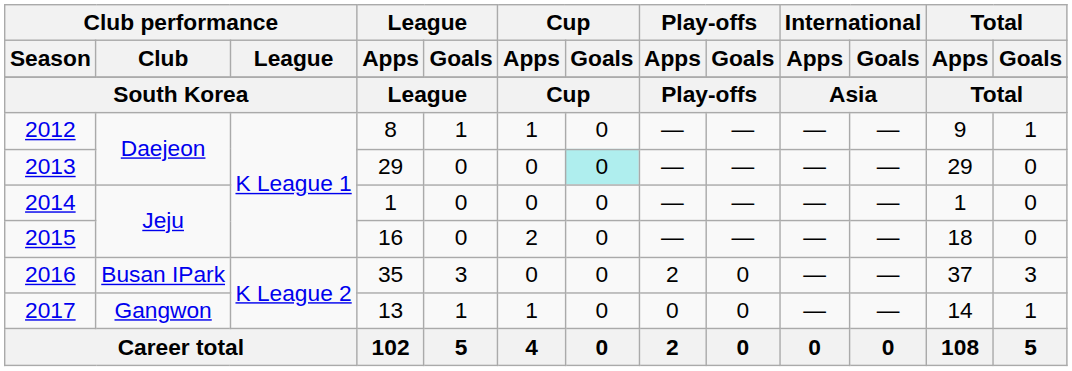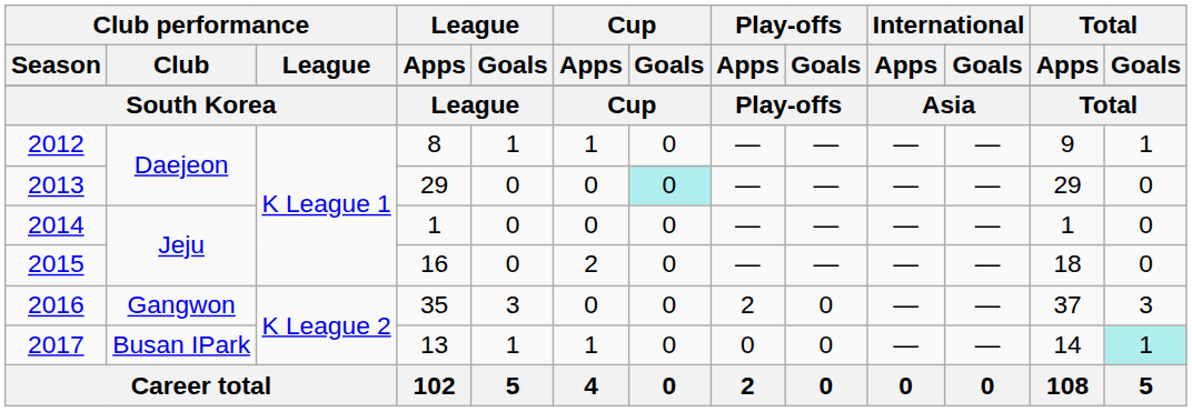 <table class="wikitable" style="text-align:center">
 <tr>
 <th colspan=3>Club performance</th>
 <th colspan=2>League</th>
 <th colspan=2>Cup</th>
 <th colspan=2>Play-offs</th>
 <th colspan=2>International</th>
 <th colspan=2>Total</th>
 </tr>
 <tr>
 <th>Season</th>
 <th>Club</th>
 <th>League</th>
 <th>Apps</th>
 <th>Goals</th>
 <th>Apps</th>
 <th>Goals</th>
 <th>Apps</th>
 <th>Goals</th>
 <th>Apps</th>
 <th>Goals</th>
 <th>Apps</th>
 <th>Goals</th>
 </tr>
 <tr>
 </tr>
 <tr>
 <th colspan=3>South Korea</th>
 <th colspan=2>League</th>
 <th colspan=2>Cup</th>
 <th colspan=2>Play-offs</th>
 <th colspan=2>Asia</th>
 <th colspan=2>Total</th>
 </tr>
 <tr>
 <td><a href='#'>2012</a></td>
 <td rowspan="2"><a href='#'>Daejeon</a></td>
 <td rowspan="4"><a href='#'>K League 1</a></td>
 <td>8</td>
 <td>1</td>
 <td>1</td>
 <td>0</td>
 <td>—</td>
 <td>—</td>
 <td>—</td>
 <td>—</td>
 <td>9</td>
 <td>1</td>
 </tr>
 <tr>
 <td><a href='#'>2013</a></td>
 <td>29</td>
 <td>0</td>
 <td>0</td>
 <td style="background: paleturquoise;">0</td>
 <td>—</td>
 <td>—</td>
 <td>—</td>
 <td>—</td>
 <td>29</td>
 <td>0</td>
 </tr>
 <tr>
 <td><a href='#'>2014</a></td>
 <td rowspan="2"><a href='#'>Jeju</a></td>
 <td>1</td>
 <td>0</td>
 <td>0</td>
 <td>0</td>
 <td>—</td>
 <td>—</td>
 <td>—</td>
 <td>—</td>
 <td>1</td>
 <td>0</td>
 </tr>
 <tr>
 <td><a href='#'>2015</a></td>
 <td>16</td>
 <td>0</td>
 <td>2</td>
 <td>0</td>
 <td>—</td>
 <td>—</td>
 <td>—</td>
 <td>—</td>
 <td>18</td>
 <td>0</td>
 </tr>
 <tr>
 <td><a href='#'>2016</a></td>
-<td><a href='#'>Busan IPark</a></td>
+<td><a href='#'>Gangwon</a></td>
 <td rowspan="2"><a href='#'>K League 2</a></td>
 <td>35</td>
 <td>3</td>
 <td>0</td>
 <td>0</td>
 <td>2</td>
 <td>0</td>
 <td>—</td>
 <td>—</td>
 <td>37</td>
 <td>3</td>
 </tr>
 <tr>
 <td><a href='#'>2017</a></td>
-<td><a href='#'>Gangwon</a></td>
+<td><a href='#'>Busan IPark</a></td>
 <td>13</td>
 <td>1</td>
 <td>1</td>
 <td>0</td>
 <td>0</td>
 <td>0</td>
 <td>—</td>
 <td>—</td>
 <td>14</td>
-<td>1</td>
+<td style="background: paleturquoise;">1</td>
 </tr>
 <tr>
 <th colspan=3>Career total</th>
 <th>102</th>
 <th>5</th>
 <th>4</th>
 <th>0</th>
 <th>2</th>
 <th>0</th>
 <th>0</th>
 <th>0</th>
 <th>108</th>
 <th>5</th>
 </tr>
 </table>
